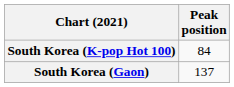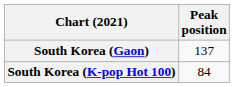 <table class="wikitable plainrowheaders sortable" style="text-align:center">
 <tr>
 <th scope="col">Chart (2021)</th>
 <th scope="col">Peak<br>position</th>
 </tr>
 <tr>
+<th scope="row">South Korea (<a href='#'>Gaon</a>)</th>
+<td>137</td>
+</tr>
+<tr>
 <th scope="row">South Korea (<a href='#'>K-pop Hot 100</a>)</th>
 <td>84</td>
 </tr>
-<tr>
-<th scope="row">South Korea (<a href='#'>Gaon</a>)</th>
-<td>137</td>
-</tr>
 </table>
